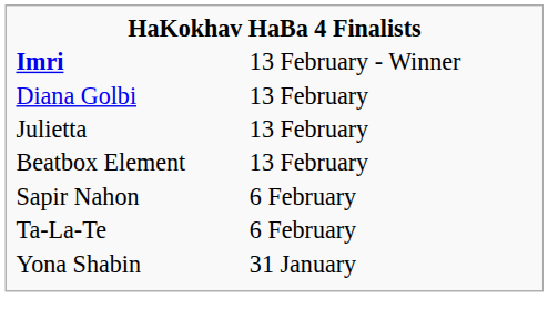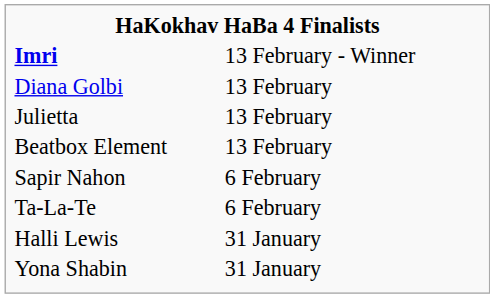 <table class="infobox" style="width:22em">
 <tr>
 <th colspan=2 style="text-align:center">HaKokhav HaBa 4 Finalists<br></th>
 </tr>
 <tr>
 <td><strong><a href='#'>Imri</a></strong></td>
 <td>13 February - Winner</td>
 </tr>
 <tr>
 <td><a href='#'>Diana Golbi</a></td>
 <td>13 February</td>
 </tr>
 <tr>
 <td>Julietta</td>
 <td>13 February</td>
 </tr>
 <tr>
 <td>Beatbox Element</td>
 <td>13 February</td>
 </tr>
 <tr>
 <td>Sapir Nahon</td>
 <td>6 February</td>
 </tr>
 <tr>
 <td>Ta-La-Te</td>
 <td>6 February</td>
 </tr>
 <tr>
+<td>Halli Lewis</td>
+<td>31 January</td>
+</tr>
+<tr>
 <td>Yona Shabin</td>
 <td>31 January</td>
 </tr>
 <tr>
 </tr>
 </table>
